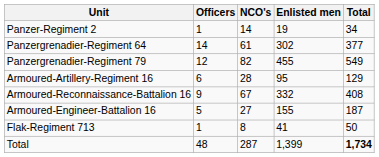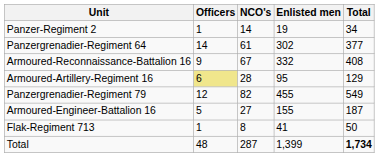 <table class="wikitable">
 <tr>
 <th>Unit</th>
 <th>Officers</th>
 <th>NCO's</th>
 <th>Enlisted men</th>
 <th>Total</th>
 </tr>
 <tr>
 <td>Panzer-Regiment 2</td>
 <td>1</td>
 <td>14</td>
 <td>19</td>
 <td>34</td>
 </tr>
 <tr>
 <td>Panzergrenadier-Regiment 64</td>
 <td>14</td>
 <td>61</td>
 <td>302</td>
 <td>377</td>
 </tr>
 <tr>
+<td>Armoured-Reconnaissance-Battalion 16</td>
+<td>9</td>
+<td>67</td>
+<td>332</td>
+<td>408</td>
+</tr>
+<tr>
+<td>Armoured-Artillery-Regiment 16</td>
+<td style="background: khaki;">6</td>
+<td>28</td>
+<td>95</td>
+<td>129</td>
+</tr>
+<tr>
 <td>Panzergrenadier-Regiment 79</td>
 <td>12</td>
 <td>82</td>
 <td>455</td>
 <td>549</td>
-</tr>
-<tr>
-<td>Armoured-Artillery-Regiment 16</td>
-<td>6</td>
-<td>28</td>
-<td>95</td>
-<td>129</td>
-</tr>
-<tr>
-<td>Armoured-Reconnaissance-Battalion 16</td>
-<td>9</td>
-<td>67</td>
-<td>332</td>
-<td>408</td>
 </tr>
 <tr>
 <td>Armoured-Engineer-Battalion 16</td>
 <td>5</td>
 <td>27</td>
 <td>155</td>
 <td>187</td>
 </tr>
 <tr>
 <td>Flak-Regiment 713</td>
 <td>1</td>
 <td>8</td>
 <td>41</td>
 <td>50</td>
 </tr>
 <tr>
 <td>Total</td>
 <td>48</td>
 <td>287</td>
 <td>1,399</td>
 <td><strong>1,734</strong></td>
 </tr>
 </table>
